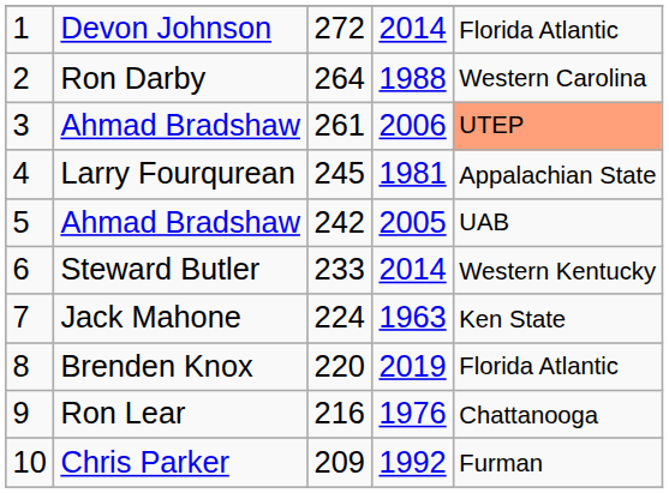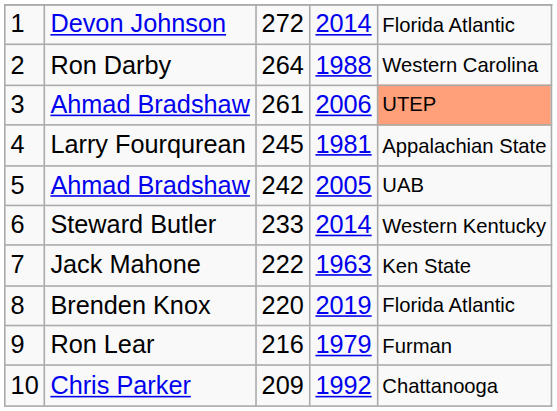 <table class="wikitable">
 <tr>
 </tr>
 <tr>
 <td>1</td>
 <td><a href='#'>Devon Johnson</a></td>
 <td>272</td>
 <td><a href='#'>2014</a></td>
 <td style="font-size:80%;">Florida Atlantic</td>
 </tr>
 <tr>
 <td>2</td>
 <td>Ron Darby</td>
 <td>264</td>
 <td><a href='#'>1988</a></td>
 <td style="font-size:80%;">Western Carolina</td>
 </tr>
 <tr>
 <td>3</td>
 <td><a href='#'>Ahmad Bradshaw</a></td>
 <td>261</td>
 <td><a href='#'>2006</a></td>
 <td style="background: lightsalmon; font-size:80%;">UTEP</td>
 </tr>
 <tr>
 <td>4</td>
 <td>Larry Fourqurean</td>
 <td>245</td>
 <td><a href='#'>1981</a></td>
 <td style="font-size:80%;">Appalachian State</td>
 </tr>
 <tr>
 <td>5</td>
 <td><a href='#'>Ahmad Bradshaw</a></td>
 <td>242</td>
 <td><a href='#'>2005</a></td>
 <td style="font-size:80%;">UAB</td>
 </tr>
 <tr>
 <td>6</td>
 <td>Steward Butler</td>
 <td>233</td>
 <td><a href='#'>2014</a></td>
 <td style="font-size:80%;">Western Kentucky</td>
 </tr>
 <tr>
 <td>7</td>
 <td>Jack Mahone</td>
-<td>224</td>
+<td>222</td>
 <td><a href='#'>1963</a></td>
 <td style="font-size:80%;">Ken State</td>
 </tr>
 <tr>
 <td>8</td>
 <td>Brenden Knox</td>
 <td>220</td>
 <td><a href='#'>2019</a></td>
 <td style="font-size:80%;">Florida Atlantic</td>
 </tr>
 <tr>
 <td>9</td>
 <td>Ron Lear</td>
 <td>216</td>
-<td><a href='#'>1976</a></td>
-<td style="font-size:80%;">Chattanooga</td>
+<td><a href='#'>1979</a></td>
+<td style="font-size:80%;">Furman</td>
 </tr>
 <tr>
 <td>10</td>
 <td><a href='#'>Chris Parker</a></td>
 <td>209</td>
 <td><a href='#'>1992</a></td>
-<td style="font-size:80%;">Furman</td>
+<td style="font-size:80%;">Chattanooga</td>
 </tr>
 </table>
